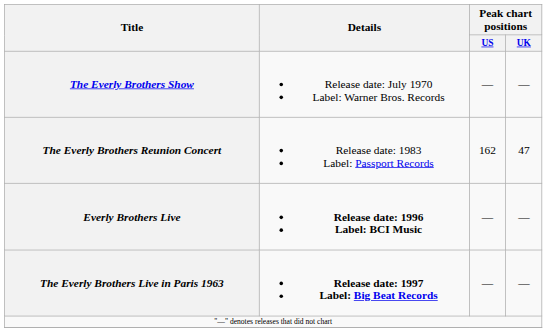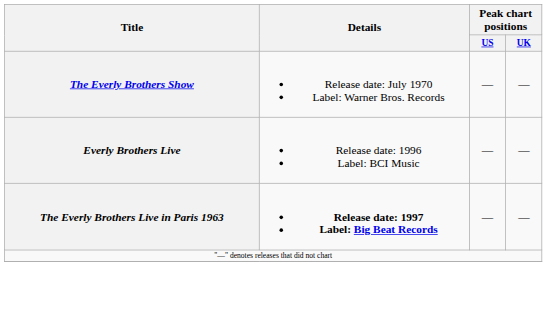 <table class="wikitable plainrowheaders" style="text-align:center;">
 <tr>
 <th rowspan="2" style="width:22em;">Title</th>
 <th rowspan="2" style="width:18em;">Details</th>
 <th colspan="2">Peak chart<br>positions</th>
 </tr>
 <tr style="font-size:smaller;">
 <th width="45"><a href='#'>US</a></th>
 <th width="45"><a href='#'>UK</a></th>
 </tr>
 <tr>
 <th scope="row"><em><a href='#'>The Everly Brothers Show</a></em></th>
 <td><br><ul><li>Release date: July 1970</li><li>Label: Warner Bros. Records</li></ul></td>
 <td>—</td>
 <td>—</td>
 </tr>
 <tr>
-<th scope="row"><em>The Everly Brothers Reunion Concert</em></th>
-<td><br><ul><li>Release date: 1983</li><li>Label: <a href='#'>Passport Records</a></li></ul></td>
-<td>162</td>
-<td>47</td>
-</tr>
-<tr>
 <th scope="row"><em>Everly Brothers Live</em></th>
-<td><strong><br><ul><li>Release date: 1996</li><li>Label: BCI Music</li></ul></strong></td>
+<td><br><ul><li>Release date: 1996</li><li>Label: BCI Music</li></ul></td>
 <td>—</td>
 <td>—</td>
 </tr>
 <tr>
 <th scope="row"><em>The Everly Brothers Live in Paris 1963</em></th>
 <td><strong><br><ul><li>Release date: 1997</li><li>Label: <a href='#'>Big Beat Records</a></li></ul></strong></td>
 <td>—</td>
 <td>—</td>
 </tr>
 <tr>
 <td colspan="4" style="font-size: 8pt">"—" denotes releases that did not chart</td>
 </tr>
 <tr>
 </tr>
 </table>
